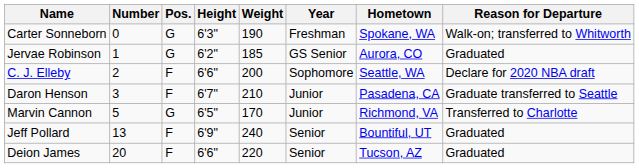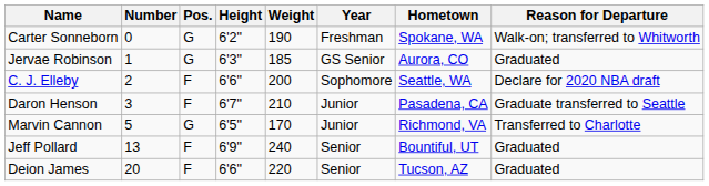 <table class="wikitable sortable" style="font-size:100%;" border="1">
 <tr>
 <th>Name</th>
 <th>Number</th>
 <th>Pos.</th>
 <th>Height</th>
 <th>Weight</th>
 <th>Year</th>
 <th>Hometown</th>
 <th ! class="unsortable">Reason for Departure</th>
 </tr>
 <tr>
 <td>Carter Sonneborn</td>
 <td>0</td>
 <td>G</td>
-<td>6'3"</td>
+<td>6'2"</td>
 <td>190</td>
 <td>Freshman</td>
 <td><a href='#'>Spokane, WA</a></td>
 <td>Walk-on; transferred to <a href='#'>Whitworth</a></td>
 </tr>
 <tr>
 <td>Jervae Robinson</td>
 <td>1</td>
 <td>G</td>
-<td>6'2"</td>
+<td>6'3"</td>
 <td>185</td>
 <td>GS Senior</td>
 <td><a href='#'>Aurora, CO</a></td>
 <td>Graduated</td>
 </tr>
 <tr>
 <td><a href='#'>C. J. Elleby</a></td>
 <td>2</td>
 <td>F</td>
 <td>6'6"</td>
 <td>200</td>
 <td>Sophomore</td>
 <td><a href='#'>Seattle, WA</a></td>
 <td>Declare for <a href='#'>2020 NBA draft</a></td>
 </tr>
 <tr>
 <td>Daron Henson</td>
 <td>3</td>
 <td>F</td>
 <td>6'7"</td>
 <td>210</td>
 <td>Junior</td>
 <td><a href='#'>Pasadena, CA</a></td>
 <td>Graduate transferred to <a href='#'>Seattle</a></td>
 </tr>
 <tr>
 <td>Marvin Cannon</td>
 <td>5</td>
 <td>G</td>
 <td>6'5"</td>
 <td>170</td>
 <td>Junior</td>
 <td><a href='#'>Richmond, VA</a></td>
 <td>Transferred to <a href='#'>Charlotte</a></td>
 </tr>
 <tr>
 <td>Jeff Pollard</td>
 <td>13</td>
 <td>F</td>
 <td>6'9"</td>
 <td>240</td>
 <td>Senior</td>
 <td><a href='#'>Bountiful, UT</a></td>
 <td>Graduated</td>
 </tr>
 <tr>
 <td>Deion James</td>
 <td>20</td>
 <td>F</td>
 <td>6'6"</td>
 <td>220</td>
 <td>Senior</td>
 <td><a href='#'>Tucson, AZ</a></td>
 <td>Graduated</td>
 </tr>
 </table>
